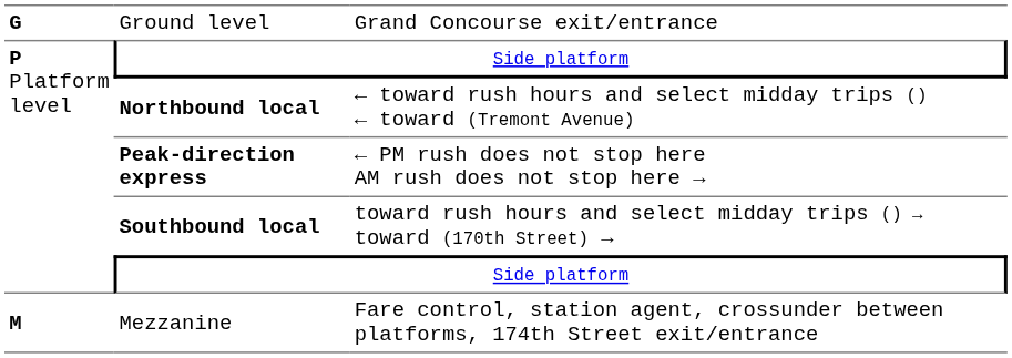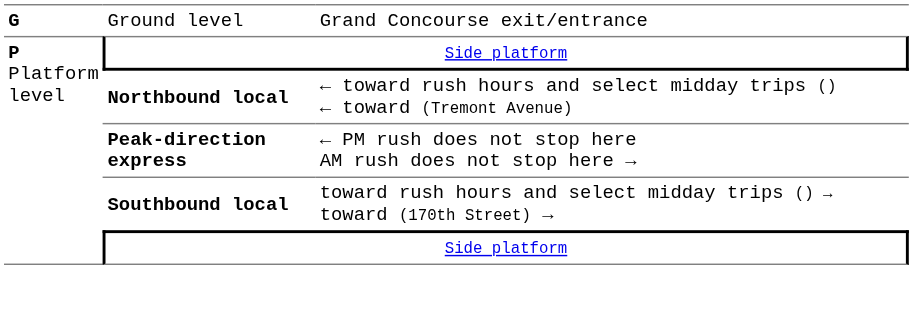 <table border=0 cellspacing=0 cellpadding=3>
 <tr>
 <td style="border-top:solid 1px gray;" width=50><strong>G</strong></td>
 <td style="border-top:solid 1px gray;" width=150>Ground level</td>
 <td style="border-top:solid 1px gray;" width=450>Grand Concourse exit/entrance</td>
 </tr>
 <tr>
 <td style="border-top:solid 1px gray;border-bottom:solid 1px gray;vertical-align:top;" rowspan=5><strong>P</strong><br>Platform level</td>
 <td style="border-top:solid 1px gray;border-right:solid 2px black;border-left:solid 2px black;border-bottom:solid 2px black;text-align:center;" colspan=2><small><a href='#'>Side platform</a></small></td>
 </tr>
 <tr>
 <td style="border-bottom:solid 1px gray;"><span><strong>Northbound local</strong></span></td>
 <td style="border-bottom:solid 1px gray;">←  toward  rush hours and select midday trips <small>()</small><br>←  toward  <small>(Tremont Avenue)</small></td>
 </tr>
 <tr>
 <td style="border-bottom:solid 1px gray;"><span><strong>Peak-direction express</strong></span></td>
 <td style="border-bottom:solid 1px gray;">←  PM rush does not stop here<br>  AM rush does not stop here →</td>
 </tr>
 <tr>
 <td><span><strong>Southbound local</strong></span></td>
 <td>  toward  rush hours and select midday trips <small>() →</small><br>  toward  <small>(170th Street)</small> →</td>
 </tr>
 <tr>
 <td style="border-bottom:solid 1px gray;border-top:solid 2px black;border-right:solid 2px black;border-left:solid 2px black;text-align:center;" colspan=2><small><a href='#'>Side platform</a></small></td>
 </tr>
-<tr>
-<td style="border-bottom:solid 1px gray;"><strong>M</strong></td>
-<td style="border-bottom:solid 1px gray;">Mezzanine</td>
-<td style="border-bottom:solid 1px gray;">Fare control, station agent, crossunder between platforms, 174th Street exit/entrance</td>
-</tr>
 </table>
